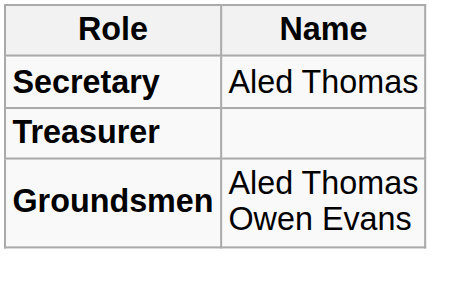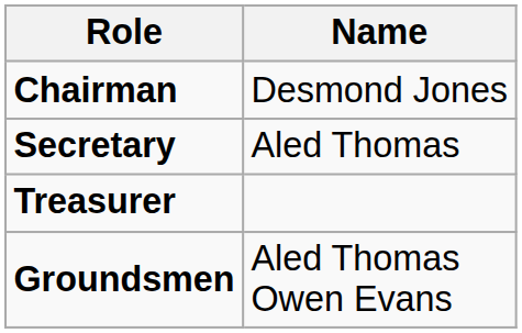 <table class="wikitable" style="text-align: left">
 <tr>
 <th>Role</th>
 <th>Name</th>
+</tr>
+<tr>
+<td><strong>Chairman</strong></td>
+<td> Desmond Jones</td>
 </tr>
 <tr>
 <td><strong>Secretary</strong></td>
 <td> Aled Thomas</td>
 </tr>
 <tr>
 <td><strong>Treasurer</strong></td>
 <td></td>
 </tr>
 <tr>
 <td><strong>Groundsmen</strong></td>
 <td> Aled Thomas<br> Owen Evans</td>
 </tr>
 </table>
